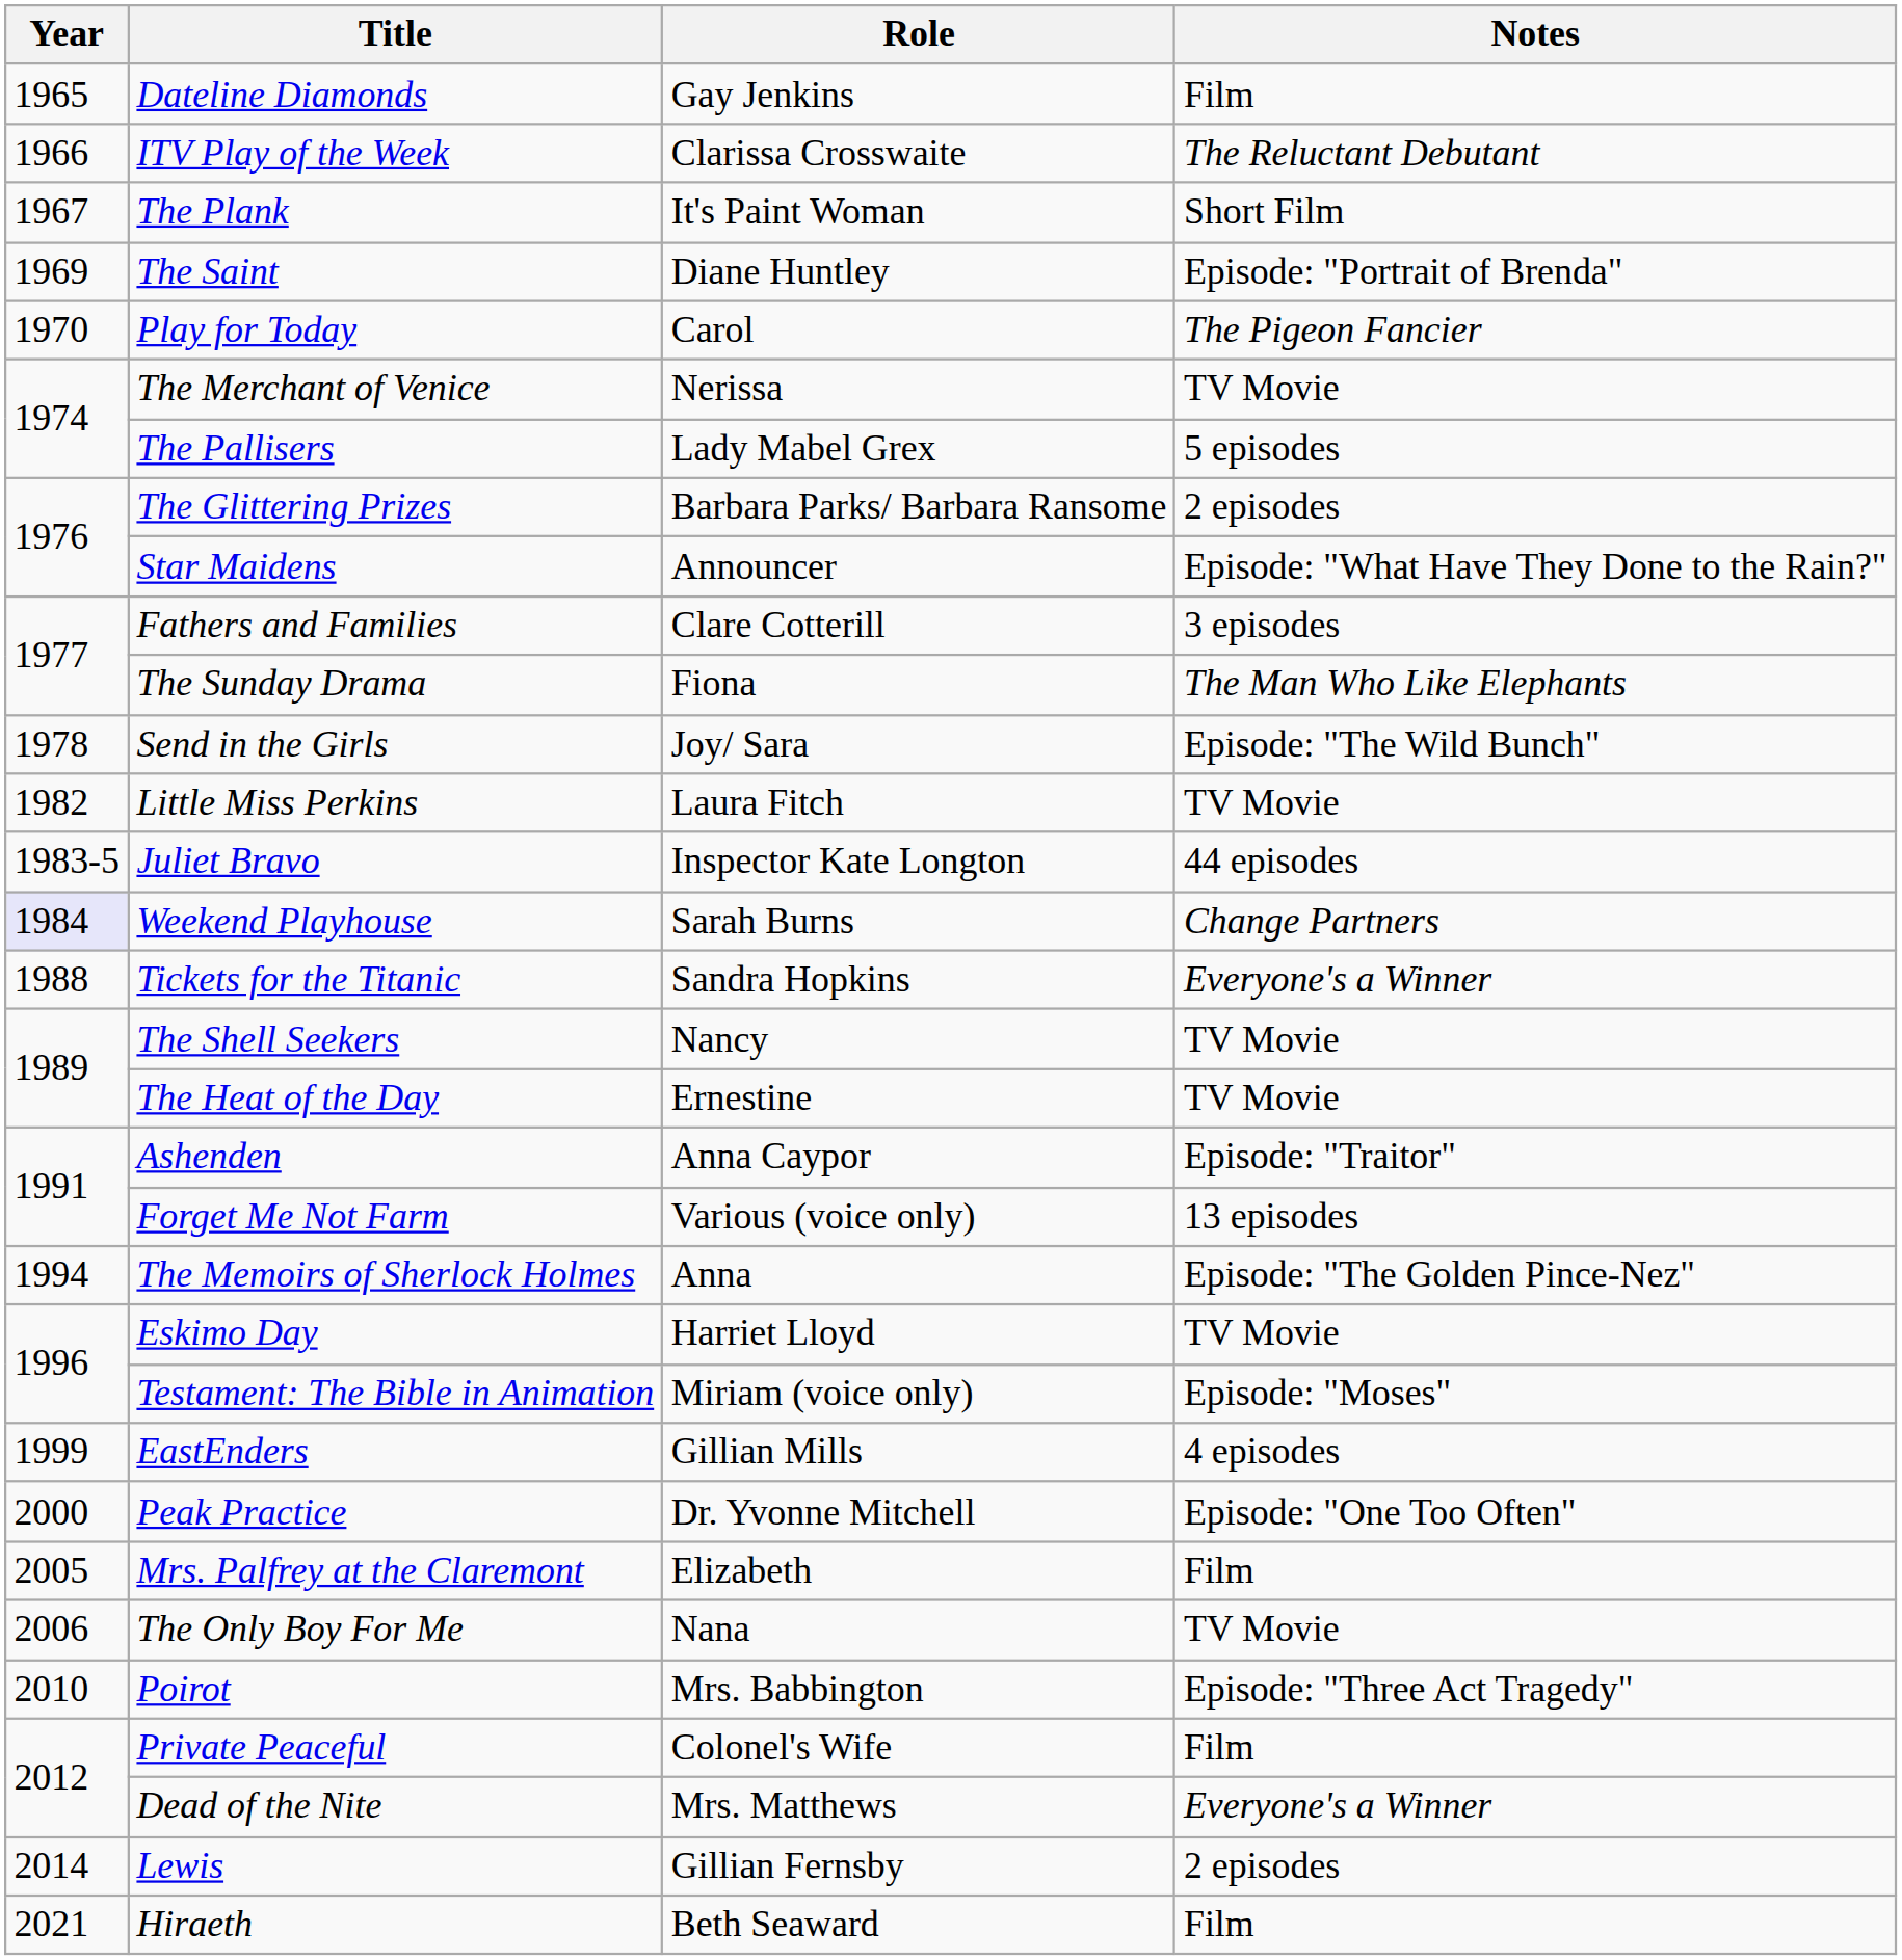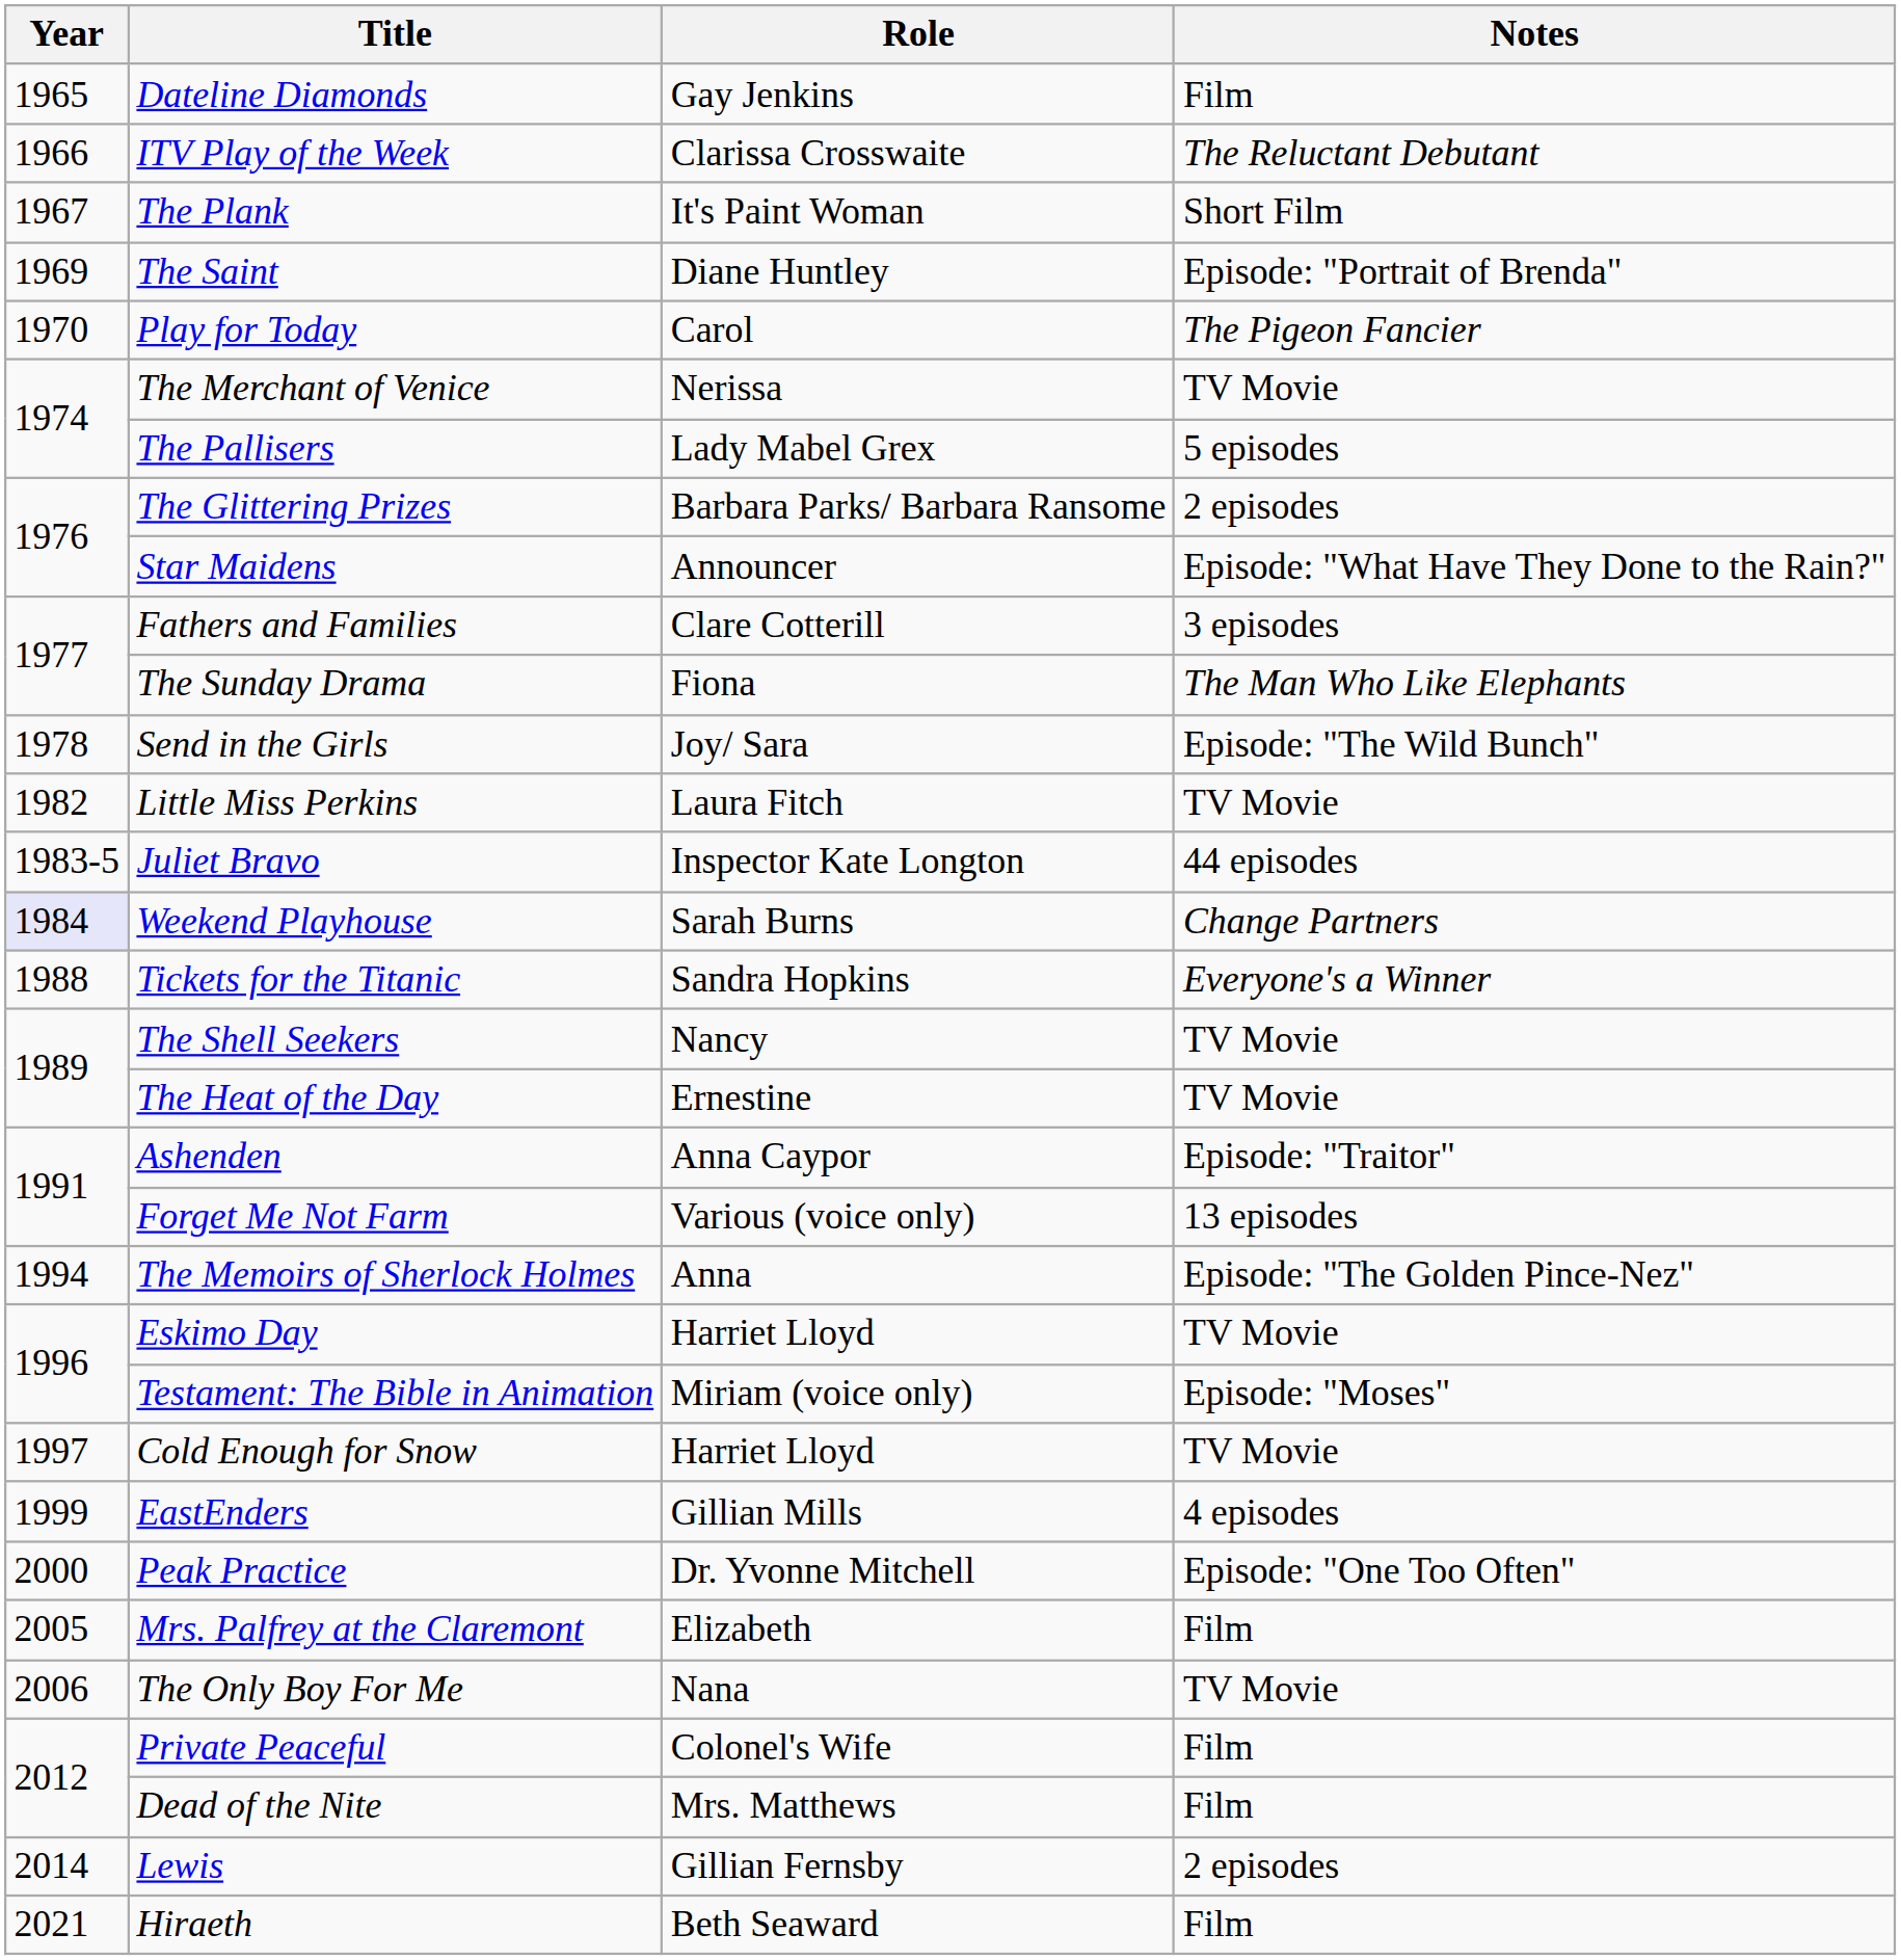 <table class="wikitable">
 <tr>
 <th>Year</th>
 <th>Title</th>
 <th>Role</th>
 <th>Notes</th>
 </tr>
 <tr>
 <td>1965</td>
 <td><em><a href='#'>Dateline Diamonds</a></em></td>
 <td>Gay Jenkins</td>
 <td>Film</td>
 </tr>
 <tr>
 <td>1966</td>
 <td><em><a href='#'>ITV Play of the Week</a></em></td>
 <td>Clarissa Crosswaite</td>
 <td><em>The Reluctant Debutant</em></td>
 </tr>
 <tr>
 <td>1967</td>
 <td><em><a href='#'>The Plank</a></em></td>
 <td>It's Paint Woman</td>
 <td>Short Film</td>
 </tr>
 <tr>
 <td>1969</td>
 <td><em><a href='#'>The Saint</a></em></td>
 <td>Diane Huntley</td>
 <td>Episode: "Portrait of Brenda"</td>
 </tr>
 <tr>
 <td>1970</td>
 <td><em><a href='#'>Play for Today</a></em></td>
 <td>Carol</td>
 <td><em>The Pigeon Fancier</em></td>
 </tr>
 <tr>
 <td rowspan="2">1974</td>
 <td><em>The Merchant of Venice</em></td>
 <td>Nerissa</td>
 <td>TV Movie</td>
 </tr>
 <tr>
 <td><em><a href='#'>The Pallisers</a></em></td>
 <td>Lady Mabel Grex</td>
 <td>5 episodes</td>
 </tr>
 <tr>
 <td rowspan="2">1976</td>
 <td><em><a href='#'>The Glittering Prizes</a></em></td>
 <td>Barbara Parks/ Barbara Ransome</td>
 <td>2 episodes</td>
 </tr>
 <tr>
 <td><em><a href='#'>Star Maidens</a></em></td>
 <td>Announcer</td>
 <td>Episode: "What Have They Done to the Rain?"</td>
 </tr>
 <tr>
 <td rowspan="2">1977</td>
 <td><em>Fathers and Families</em></td>
 <td>Clare Cotterill</td>
 <td>3 episodes</td>
 </tr>
 <tr>
 <td><em>The Sunday Drama</em></td>
 <td>Fiona</td>
 <td><em>The Man Who Like Elephants</em></td>
 </tr>
 <tr>
 <td>1978</td>
 <td><em>Send in the Girls</em></td>
 <td>Joy/ Sara</td>
 <td>Episode: "The Wild Bunch"</td>
 </tr>
 <tr>
 <td>1982</td>
 <td><em>Little Miss Perkins</em></td>
 <td>Laura Fitch</td>
 <td>TV Movie</td>
 </tr>
 <tr>
 <td>1983-5</td>
 <td><em><a href='#'>Juliet Bravo</a></em></td>
 <td>Inspector Kate Longton</td>
 <td>44 episodes</td>
 </tr>
 <tr>
 <td style="background: lavender;">1984</td>
 <td><em><a href='#'>Weekend Playhouse</a></em></td>
 <td>Sarah Burns</td>
 <td><em>Change Partners</em></td>
 </tr>
 <tr>
 <td>1988</td>
 <td><em><a href='#'>Tickets for the Titanic</a></em></td>
 <td>Sandra Hopkins</td>
 <td><em>Everyone's a Winner</em></td>
 </tr>
 <tr>
 <td rowspan="2">1989</td>
 <td><em><a href='#'>The Shell Seekers</a></em></td>
 <td>Nancy</td>
 <td>TV Movie</td>
 </tr>
 <tr>
 <td><em><a href='#'>The Heat of the Day</a></em></td>
 <td>Ernestine</td>
 <td>TV Movie</td>
 </tr>
 <tr>
 <td rowspan="2">1991</td>
 <td><em><a href='#'>Ashenden</a></em></td>
 <td>Anna Caypor</td>
 <td>Episode: "Traitor"</td>
 </tr>
 <tr>
 <td><em><a href='#'>Forget Me Not Farm</a></em></td>
 <td>Various (voice only)</td>
 <td>13 episodes</td>
 </tr>
 <tr>
 <td>1994</td>
 <td><em><a href='#'>The Memoirs of Sherlock Holmes</a></em></td>
 <td>Anna</td>
 <td>Episode: "The Golden Pince-Nez"</td>
 </tr>
 <tr>
 <td rowspan="2">1996</td>
 <td><em><a href='#'>Eskimo Day</a></em></td>
 <td>Harriet Lloyd</td>
 <td>TV Movie</td>
 </tr>
 <tr>
 <td><em><a href='#'>Testament: The Bible in Animation</a></em></td>
 <td>Miriam (voice only)</td>
 <td>Episode: "Moses"</td>
 </tr>
 <tr>
+<td>1997</td>
+<td><em>Cold Enough for Snow</em></td>
+<td>Harriet Lloyd</td>
+<td>TV Movie</td>
+</tr>
+<tr>
 <td>1999</td>
 <td><em><a href='#'>EastEnders</a></em></td>
 <td>Gillian Mills</td>
 <td>4 episodes</td>
 </tr>
 <tr>
 <td>2000</td>
 <td><em><a href='#'>Peak Practice</a></em></td>
 <td>Dr. Yvonne Mitchell</td>
 <td>Episode: "One Too Often"</td>
 </tr>
 <tr>
 <td>2005</td>
 <td><em><a href='#'>Mrs. Palfrey at the Claremont</a></em></td>
 <td>Elizabeth</td>
 <td>Film</td>
 </tr>
 <tr>
 <td>2006</td>
 <td><em>The Only Boy For Me</em></td>
 <td>Nana</td>
 <td>TV Movie</td>
 </tr>
 <tr>
-<td>2010</td>
-<td><em><a href='#'>Poirot</a></em></td>
-<td>Mrs. Babbington</td>
-<td>Episode: "Three Act Tragedy"</td>
-</tr>
-<tr>
 <td rowspan="2">2012</td>
 <td><em><a href='#'>Private Peaceful</a></em></td>
 <td>Colonel's Wife</td>
 <td>Film</td>
 </tr>
 <tr>
 <td><em>Dead of the Nite</em></td>
 <td>Mrs. Matthews</td>
-<td><em>Everyone's a Winner</em></td>
+<td>Film</td>
 </tr>
 <tr>
 <td>2014</td>
 <td><em><a href='#'>Lewis</a></em></td>
 <td>Gillian Fernsby</td>
 <td>2 episodes</td>
 </tr>
 <tr>
 <td>2021</td>
 <td><em>Hiraeth</em></td>
 <td>Beth Seaward</td>
 <td>Film</td>
 </tr>
 </table>
